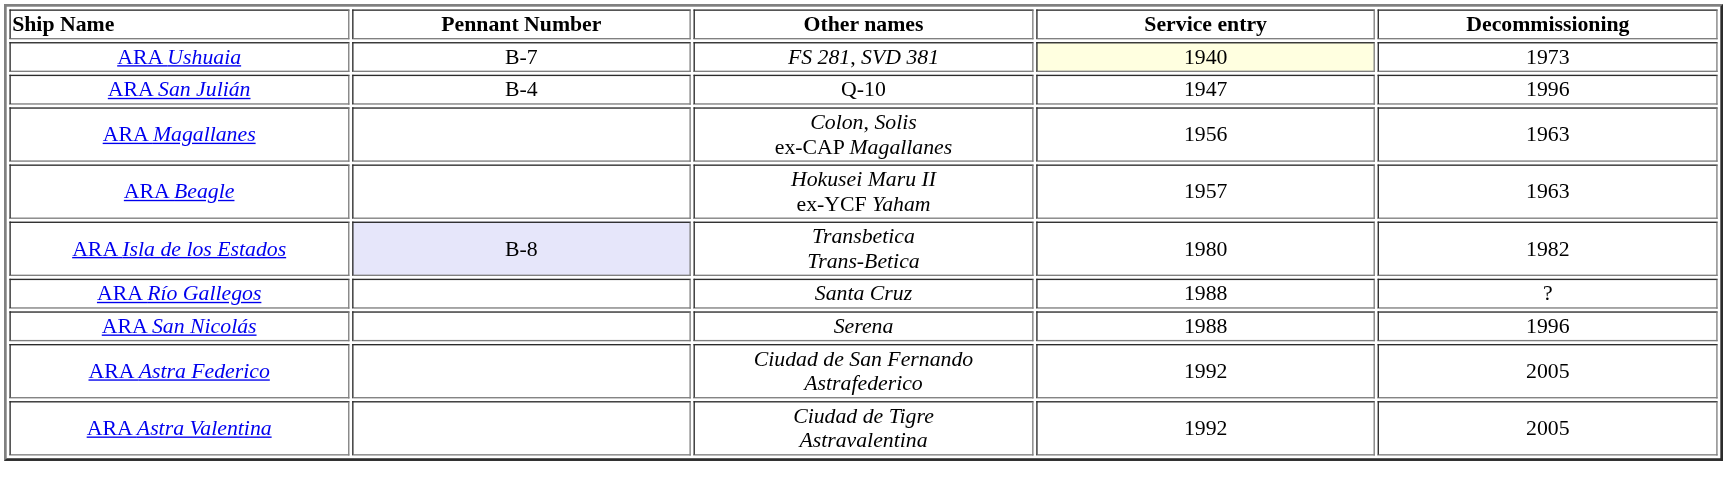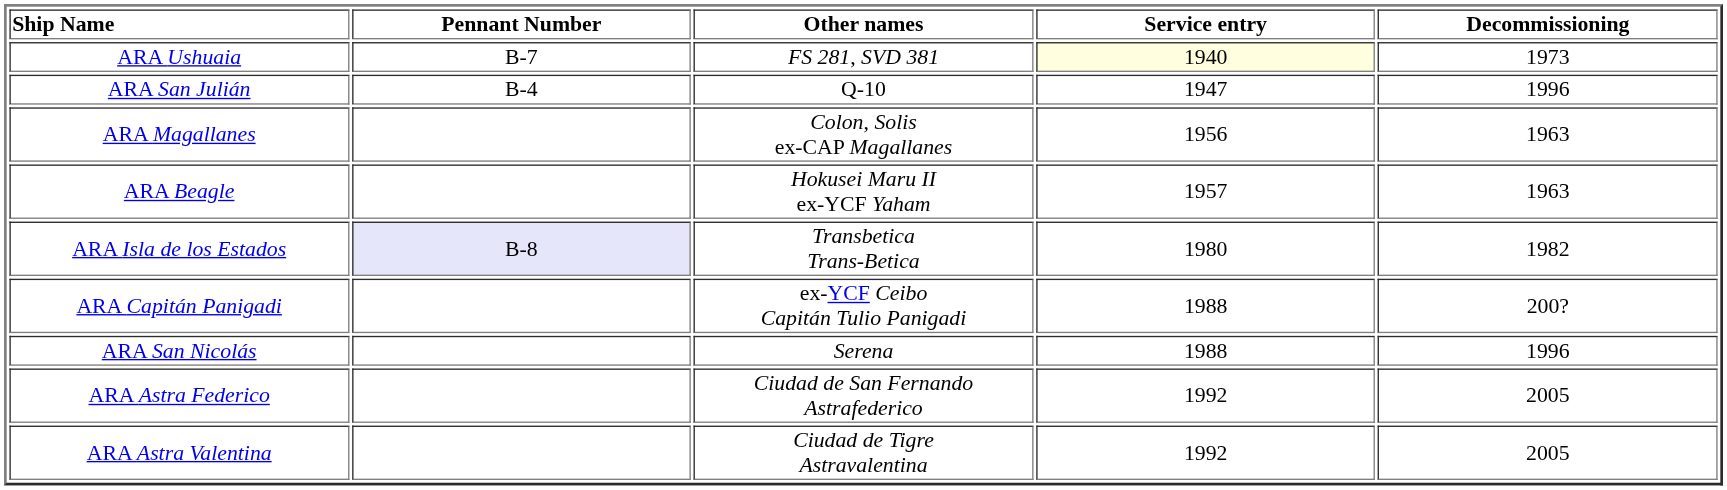 <table width="100%" border="2">
 <tr>
 <th width="16%" align="left">Ship Name</th>
 <th width="16%" align="center">Pennant Number</th>
 <th width="16%" align="center">Other names</th>
 <th width="16%" align="center">Service entry</th>
 <th width="16%" align="center">Decommissioning</th>
 </tr>
 <tr>
 <td align="center"><a href='#'>ARA <em>Ushuaia</em></a></td>
 <td align="center">B-7</td>
 <td align="center"><em>FS 281</em>, <em>SVD 381</em></td>
 <td align="center" style="background: lightyellow;">1940</td>
 <td align="center">1973 </td>
 </tr>
 <tr>
 <td align="center"><a href='#'>ARA <em>San Julián</em></a></td>
 <td align="center">B-4</td>
 <td align="center">Q-10</td>
 <td align="center">1947</td>
 <td align="center">1996 </td>
 </tr>
 <tr>
 <td align="center"><a href='#'>ARA <em>Magallanes</em></a></td>
 <td align="center"></td>
 <td align="center"><em>Colon</em>, <em>Solis</em><br>ex-CAP <em>Magallanes</em></td>
 <td align="center">1956</td>
 <td align="center">1963 </td>
 </tr>
 <tr>
 <td align="center"><a href='#'>ARA <em>Beagle</em></a></td>
 <td align="center"></td>
 <td align="center"><em>Hokusei Maru II</em><br>ex-YCF <em>Yaham</em></td>
 <td align="center">1957</td>
 <td align="center">1963 </td>
 </tr>
 <tr>
 <td align="center"><a href='#'>ARA <em>Isla de los Estados</em></a></td>
 <td align="center" style="background: lavender;">B-8</td>
 <td align="center"><em>Transbetica</em><br><em>Trans-Betica</em></td>
 <td align="center">1980</td>
 <td align="center">1982 </td>
 </tr>
 <tr>
-<td align="center"><a href='#'>ARA <em>Río Gallegos</em></a></td>
+<td align="center"><a href='#'>ARA <em>Capitán Panigadi</em></a></td>
 <td align="center"></td>
-<td align="center"><em>Santa Cruz</em></td>
+<td align="center">ex-<a href='#'>YCF</a> <em>Ceibo</em><br><em>Capitán Tulio Panigadi</em></td>
 <td align="center">1988</td>
-<td align="center">?</td>
+<td align="center">200? </td>
 </tr>
 <tr>
 <td align="center"><a href='#'>ARA <em>San Nicolás</em></a></td>
 <td align="center"></td>
 <td align="center"><em>Serena</em></td>
 <td align="center">1988</td>
 <td align="center">1996</td>
 </tr>
 <tr>
 <td align="center"><a href='#'>ARA <em>Astra Federico</em></a></td>
 <td align="center"></td>
 <td align="center"><em>Ciudad de San Fernando</em><br><em>Astrafederico</em></td>
 <td align="center">1992</td>
 <td align="center">2005 </td>
 </tr>
 <tr>
 <td align="center"><a href='#'>ARA <em>Astra Valentina</em></a></td>
 <td align="center"></td>
 <td align="center"><em>Ciudad de Tigre</em><br><em>Astravalentina</em></td>
 <td align="center">1992</td>
 <td align="center">2005 </td>
 </tr>
 </table>
